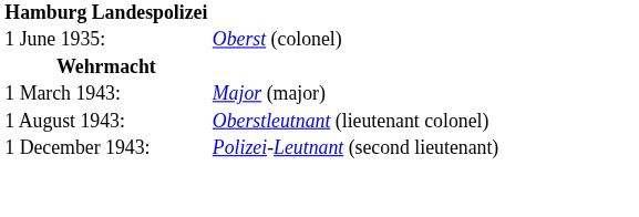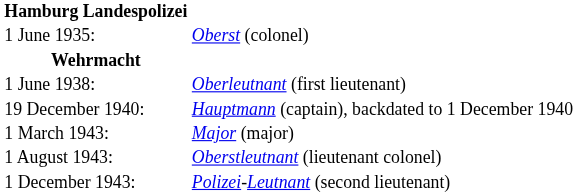 <table>
 <tr>
 <th>Hamburg Landespolizei</th>
 </tr>
 <tr>
 <td>1 June 1935:</td>
 <td><em><a href='#'>Oberst</a></em> (colonel)</td>
 </tr>
 <tr>
 <th>Wehrmacht</th>
+</tr>
+<tr>
+<td>1 June 1938:</td>
+<td><em><a href='#'>Oberleutnant</a></em> (first lieutenant)</td>
+</tr>
+<tr>
+<td>19 December 1940:</td>
+<td><em><a href='#'>Hauptmann</a></em> (captain), backdated to 1 December 1940</td>
 </tr>
 <tr>
 <td>1 March 1943:</td>
 <td><em><a href='#'>Major</a></em> (major)</td>
 </tr>
 <tr>
 <td>1 August 1943:</td>
 <td><em><a href='#'>Oberstleutnant</a></em> (lieutenant colonel)</td>
 </tr>
 <tr>
 <td>1 December 1943:</td>
 <td><em><a href='#'>Polizei</a>-<a href='#'>Leutnant</a></em> (second lieutenant)</td>
 </tr>
 </table>
